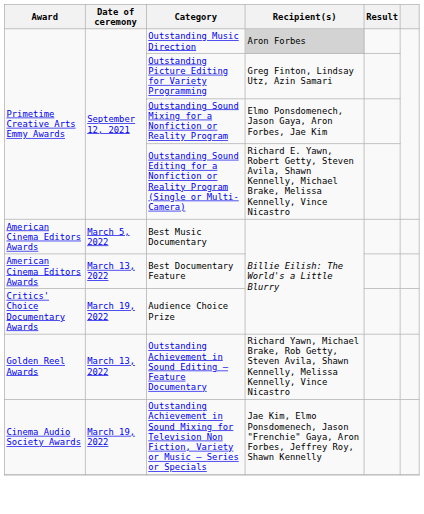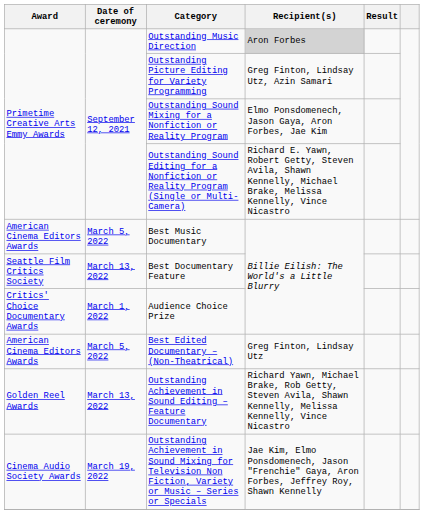 <table class="wikitable plainrowheaders sortable">
 <tr>
 <th scope="col" style="width:20%;">Award</th>
 <th scope="col" style="width:15%;">Date of ceremony</th>
 <th scope="col" style="width:25%;">Category</th>
 <th scope="col" style="width:30%;">Recipient(s)</th>
 <th scope="col" style="width:5%;">Result</th>
 <th scope="col" style="width:10%;" class="unsortable"></th>
 </tr>
 <tr>
 <td rowspan="4"><a href='#'>Primetime Creative Arts Emmy Awards</a></td>
 <td rowspan="4"><a href='#'>September 12, 2021</a></td>
 <td><a href='#'>Outstanding Music Direction</a></td>
 <td style="background: lightgrey;">Aron Forbes</td>
 <td></td>
 <td rowspan="4"></td>
 </tr>
 <tr>
 <td><a href='#'>Outstanding Picture Editing for Variety Programming</a></td>
 <td>Greg Finton, Lindsay Utz, Azin Samari</td>
 <td></td>
 </tr>
 <tr>
 <td><a href='#'>Outstanding Sound Mixing for a Nonfiction or Reality Program</a></td>
 <td>Elmo Ponsdomenech, Jason Gaya, Aron Forbes, Jae Kim</td>
 <td></td>
 </tr>
 <tr>
 <td><a href='#'>Outstanding Sound Editing for a Nonfiction or Reality Program (Single or Multi-Camera)</a></td>
 <td>Richard E. Yawn, Robert Getty, Steven Avila, Shawn Kennelly, Michael Brake, Melissa Kennelly, Vince Nicastro</td>
 <td></td>
 </tr>
 <tr>
 <td><a href='#'>American Cinema Editors Awards</a></td>
 <td><a href='#'>March 5, 2022</a></td>
 <td>Best Music Documentary</td>
 <td rowspan="3"><em>Billie Eilish: The World's a Little Blurry</em></td>
 <td></td>
 <td></td>
 </tr>
 <tr>
-<td><a href='#'>American Cinema Editors Awards</a></td>
+<td><a href='#'>Seattle Film Critics Society</a></td>
 <td><a href='#'>March 13, 2022</a></td>
 <td>Best Documentary Feature</td>
 <td></td>
 <td></td>
 </tr>
 <tr>
 <td><a href='#'>Critics' Choice Documentary Awards</a></td>
-<td><a href='#'>March 19, 2022</a></td>
+<td><a href='#'>March 1, 2022</a></td>
 <td>Audience Choice Prize</td>
+<td></td>
+<td></td>
+</tr>
+<tr>
+<td><a href='#'>American Cinema Editors Awards</a></td>
+<td><a href='#'>March 5, 2022</a></td>
+<td><a href='#'>Best Edited Documentary – (Non-Theatrical)</a></td>
+<td>Greg Finton, Lindsay Utz</td>
 <td></td>
 <td></td>
 </tr>
 <tr>
 <td><a href='#'>Golden Reel Awards</a></td>
 <td><a href='#'>March 13, 2022</a></td>
 <td><a href='#'>Outstanding Achievement in Sound Editing – Feature Documentary</a></td>
 <td>Richard Yawn, Michael Brake, Rob Getty, Steven Avila, Shawn Kennelly, Melissa Kennelly, Vince Nicastro</td>
 <td></td>
 <td></td>
 </tr>
 <tr>
 <td><a href='#'>Cinema Audio Society Awards</a></td>
 <td><a href='#'>March 19, 2022</a></td>
 <td><a href='#'>Outstanding Achievement in Sound Mixing for Television Non Fiction, Variety or Music – Series or Specials</a></td>
 <td>Jae Kim, Elmo Ponsdomenech, Jason "Frenchie" Gaya, Aron Forbes, Jeffrey Roy, Shawn Kennelly</td>
 <td></td>
 <td></td>
 </tr>
 <tr>
 </tr>
 </table>
